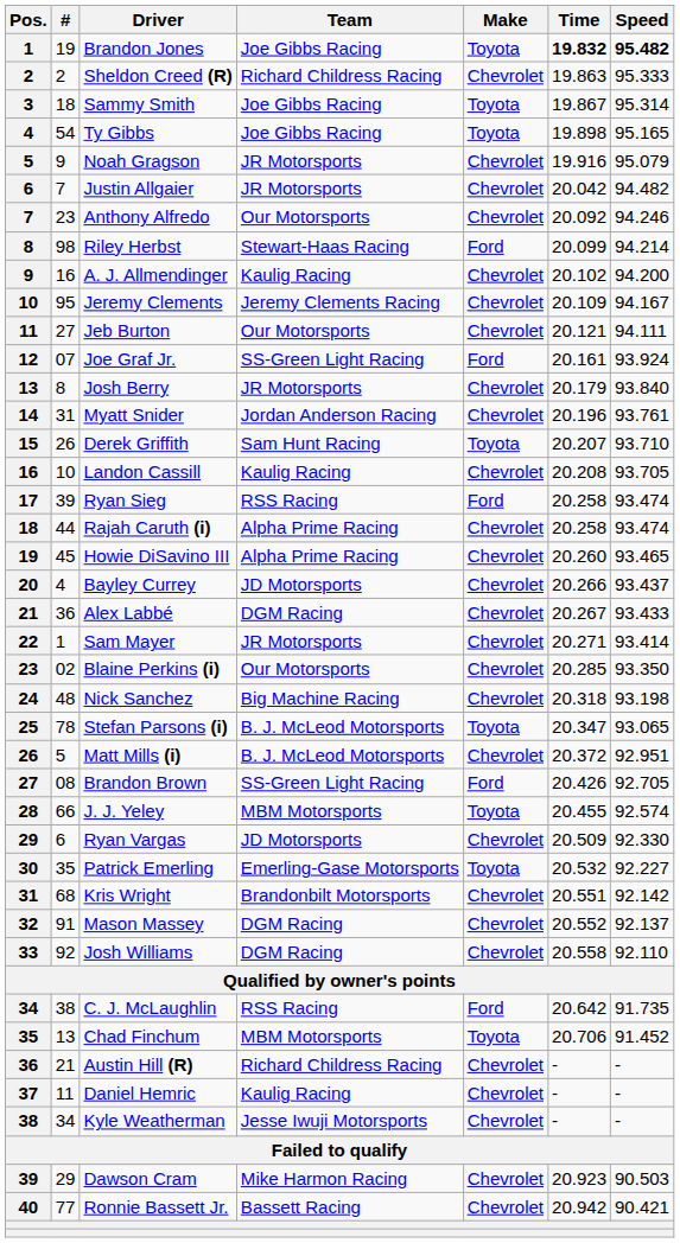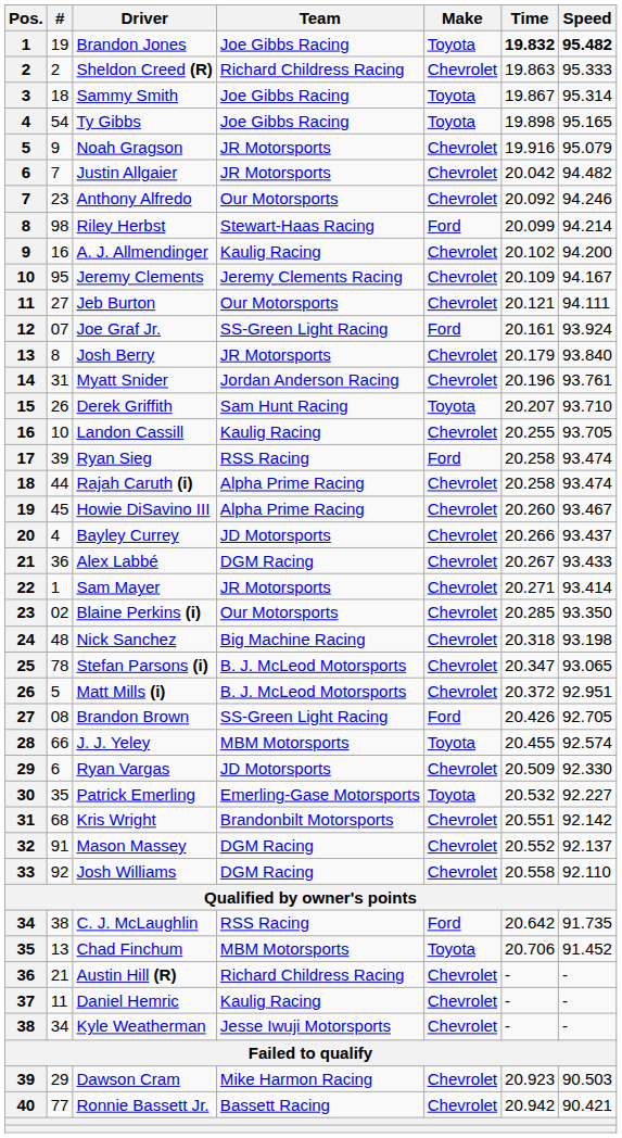 <table class="wikitable" style="font-size:95%">
 <tr>
 <th>Pos.</th>
 <th>#</th>
 <th>Driver</th>
 <th>Team</th>
 <th>Make</th>
 <th>Time</th>
 <th>Speed</th>
 </tr>
 <tr>
 <th>1</th>
 <td>19</td>
 <td><a href='#'>Brandon Jones</a></td>
 <td><a href='#'>Joe Gibbs Racing</a></td>
 <td><a href='#'>Toyota</a></td>
 <td><strong>19.832</strong></td>
 <td><strong>95.482</strong></td>
 </tr>
 <tr>
 <th>2</th>
 <td>2</td>
 <td><a href='#'>Sheldon Creed</a> <strong>(R)</strong></td>
 <td><a href='#'>Richard Childress Racing</a></td>
 <td><a href='#'>Chevrolet</a></td>
 <td>19.863</td>
 <td>95.333</td>
 </tr>
 <tr>
 <th>3</th>
 <td>18</td>
 <td><a href='#'>Sammy Smith</a></td>
 <td><a href='#'>Joe Gibbs Racing</a></td>
 <td><a href='#'>Toyota</a></td>
 <td>19.867</td>
 <td>95.314</td>
 </tr>
 <tr>
 <th>4</th>
 <td>54</td>
 <td><a href='#'>Ty Gibbs</a></td>
 <td><a href='#'>Joe Gibbs Racing</a></td>
 <td><a href='#'>Toyota</a></td>
 <td>19.898</td>
 <td>95.165</td>
 </tr>
 <tr>
 <th>5</th>
 <td>9</td>
 <td><a href='#'>Noah Gragson</a></td>
 <td><a href='#'>JR Motorsports</a></td>
 <td><a href='#'>Chevrolet</a></td>
 <td>19.916</td>
 <td>95.079</td>
 </tr>
 <tr>
 <th>6</th>
 <td>7</td>
 <td><a href='#'>Justin Allgaier</a></td>
 <td><a href='#'>JR Motorsports</a></td>
 <td><a href='#'>Chevrolet</a></td>
 <td>20.042</td>
 <td>94.482</td>
 </tr>
 <tr>
 <th>7</th>
 <td>23</td>
 <td><a href='#'>Anthony Alfredo</a></td>
 <td><a href='#'>Our Motorsports</a></td>
 <td><a href='#'>Chevrolet</a></td>
 <td>20.092</td>
 <td>94.246</td>
 </tr>
 <tr>
 <th>8</th>
 <td>98</td>
 <td><a href='#'>Riley Herbst</a></td>
 <td><a href='#'>Stewart-Haas Racing</a></td>
 <td><a href='#'>Ford</a></td>
 <td>20.099</td>
 <td>94.214</td>
 </tr>
 <tr>
 <th>9</th>
 <td>16</td>
 <td><a href='#'>A. J. Allmendinger</a></td>
 <td><a href='#'>Kaulig Racing</a></td>
 <td><a href='#'>Chevrolet</a></td>
 <td>20.102</td>
 <td>94.200</td>
 </tr>
 <tr>
 <th>10</th>
 <td>95</td>
 <td><a href='#'>Jeremy Clements</a></td>
 <td><a href='#'>Jeremy Clements Racing</a></td>
 <td><a href='#'>Chevrolet</a></td>
 <td>20.109</td>
 <td>94.167</td>
 </tr>
 <tr>
 <th>11</th>
 <td>27</td>
 <td><a href='#'>Jeb Burton</a></td>
 <td><a href='#'>Our Motorsports</a></td>
 <td><a href='#'>Chevrolet</a></td>
 <td>20.121</td>
 <td>94.111</td>
 </tr>
 <tr>
 <th>12</th>
 <td>07</td>
 <td><a href='#'>Joe Graf Jr.</a></td>
 <td><a href='#'>SS-Green Light Racing</a></td>
 <td><a href='#'>Ford</a></td>
 <td>20.161</td>
 <td>93.924</td>
 </tr>
 <tr>
 <th>13</th>
 <td>8</td>
 <td><a href='#'>Josh Berry</a></td>
 <td><a href='#'>JR Motorsports</a></td>
 <td><a href='#'>Chevrolet</a></td>
 <td>20.179</td>
 <td>93.840</td>
 </tr>
 <tr>
 <th>14</th>
 <td>31</td>
 <td><a href='#'>Myatt Snider</a></td>
 <td><a href='#'>Jordan Anderson Racing</a></td>
 <td><a href='#'>Chevrolet</a></td>
 <td>20.196</td>
 <td>93.761</td>
 </tr>
 <tr>
 <th>15</th>
 <td>26</td>
 <td><a href='#'>Derek Griffith</a></td>
 <td><a href='#'>Sam Hunt Racing</a></td>
 <td><a href='#'>Toyota</a></td>
 <td>20.207</td>
 <td>93.710</td>
 </tr>
 <tr>
 <th>16</th>
 <td>10</td>
 <td><a href='#'>Landon Cassill</a></td>
 <td><a href='#'>Kaulig Racing</a></td>
 <td><a href='#'>Chevrolet</a></td>
-<td>20.208</td>
+<td>20.255</td>
 <td>93.705</td>
 </tr>
 <tr>
 <th>17</th>
 <td>39</td>
 <td><a href='#'>Ryan Sieg</a></td>
 <td><a href='#'>RSS Racing</a></td>
 <td><a href='#'>Ford</a></td>
 <td>20.258</td>
 <td>93.474</td>
 </tr>
 <tr>
 <th>18</th>
 <td>44</td>
 <td><a href='#'>Rajah Caruth</a> <strong>(i)</strong></td>
 <td><a href='#'>Alpha Prime Racing</a></td>
 <td><a href='#'>Chevrolet</a></td>
 <td>20.258</td>
 <td>93.474</td>
 </tr>
 <tr>
 <th>19</th>
 <td>45</td>
 <td><a href='#'>Howie DiSavino III</a></td>
 <td><a href='#'>Alpha Prime Racing</a></td>
 <td><a href='#'>Chevrolet</a></td>
 <td>20.260</td>
-<td>93.465</td>
+<td>93.467</td>
 </tr>
 <tr>
 <th>20</th>
 <td>4</td>
 <td><a href='#'>Bayley Currey</a></td>
 <td><a href='#'>JD Motorsports</a></td>
 <td><a href='#'>Chevrolet</a></td>
 <td>20.266</td>
 <td>93.437</td>
 </tr>
 <tr>
 <th>21</th>
 <td>36</td>
 <td><a href='#'>Alex Labbé</a></td>
 <td><a href='#'>DGM Racing</a></td>
 <td><a href='#'>Chevrolet</a></td>
 <td>20.267</td>
 <td>93.433</td>
 </tr>
 <tr>
 <th>22</th>
 <td>1</td>
 <td><a href='#'>Sam Mayer</a></td>
 <td><a href='#'>JR Motorsports</a></td>
 <td><a href='#'>Chevrolet</a></td>
 <td>20.271</td>
 <td>93.414</td>
 </tr>
 <tr>
 <th>23</th>
 <td>02</td>
 <td><a href='#'>Blaine Perkins</a> <strong>(i)</strong></td>
 <td><a href='#'>Our Motorsports</a></td>
 <td><a href='#'>Chevrolet</a></td>
 <td>20.285</td>
 <td>93.350</td>
 </tr>
 <tr>
 <th>24</th>
 <td>48</td>
 <td><a href='#'>Nick Sanchez</a></td>
 <td><a href='#'>Big Machine Racing</a></td>
 <td><a href='#'>Chevrolet</a></td>
 <td>20.318</td>
 <td>93.198</td>
 </tr>
 <tr>
 <th>25</th>
 <td>78</td>
 <td><a href='#'>Stefan Parsons</a> <strong>(i)</strong></td>
 <td><a href='#'>B. J. McLeod Motorsports</a></td>
-<td><a href='#'>Toyota</a></td>
+<td><a href='#'>Chevrolet</a></td>
 <td>20.347</td>
 <td>93.065</td>
 </tr>
 <tr>
 <th>26</th>
 <td>5</td>
 <td><a href='#'>Matt Mills</a> <strong>(i)</strong></td>
 <td><a href='#'>B. J. McLeod Motorsports</a></td>
 <td><a href='#'>Chevrolet</a></td>
 <td>20.372</td>
 <td>92.951</td>
 </tr>
 <tr>
 <th>27</th>
 <td>08</td>
 <td><a href='#'>Brandon Brown</a></td>
 <td><a href='#'>SS-Green Light Racing</a></td>
 <td><a href='#'>Ford</a></td>
 <td>20.426</td>
 <td>92.705</td>
 </tr>
 <tr>
 <th>28</th>
 <td>66</td>
 <td><a href='#'>J. J. Yeley</a></td>
 <td><a href='#'>MBM Motorsports</a></td>
 <td><a href='#'>Toyota</a></td>
 <td>20.455</td>
 <td>92.574</td>
 </tr>
 <tr>
 <th>29</th>
 <td>6</td>
 <td><a href='#'>Ryan Vargas</a></td>
 <td><a href='#'>JD Motorsports</a></td>
 <td><a href='#'>Chevrolet</a></td>
 <td>20.509</td>
 <td>92.330</td>
 </tr>
 <tr>
 <th>30</th>
 <td>35</td>
 <td><a href='#'>Patrick Emerling</a></td>
 <td><a href='#'>Emerling-Gase Motorsports</a></td>
 <td><a href='#'>Toyota</a></td>
 <td>20.532</td>
 <td>92.227</td>
 </tr>
 <tr>
 <th>31</th>
 <td>68</td>
 <td><a href='#'>Kris Wright</a></td>
 <td><a href='#'>Brandonbilt Motorsports</a></td>
 <td><a href='#'>Chevrolet</a></td>
 <td>20.551</td>
 <td>92.142</td>
 </tr>
 <tr>
 <th>32</th>
 <td>91</td>
 <td><a href='#'>Mason Massey</a></td>
 <td><a href='#'>DGM Racing</a></td>
 <td><a href='#'>Chevrolet</a></td>
 <td>20.552</td>
 <td>92.137</td>
 </tr>
 <tr>
 <th>33</th>
 <td>92</td>
 <td><a href='#'>Josh Williams</a></td>
 <td><a href='#'>DGM Racing</a></td>
 <td><a href='#'>Chevrolet</a></td>
 <td>20.558</td>
 <td>92.110</td>
 </tr>
 <tr>
 <th colspan="7">Qualified by owner's points</th>
 </tr>
 <tr>
 <th>34</th>
 <td>38</td>
 <td><a href='#'>C. J. McLaughlin</a></td>
 <td><a href='#'>RSS Racing</a></td>
 <td><a href='#'>Ford</a></td>
 <td>20.642</td>
 <td>91.735</td>
 </tr>
 <tr>
 <th>35</th>
 <td>13</td>
 <td><a href='#'>Chad Finchum</a></td>
 <td><a href='#'>MBM Motorsports</a></td>
 <td><a href='#'>Toyota</a></td>
 <td>20.706</td>
 <td>91.452</td>
 </tr>
 <tr>
 <th>36</th>
 <td>21</td>
 <td><a href='#'>Austin Hill</a> <strong>(R)</strong></td>
 <td><a href='#'>Richard Childress Racing</a></td>
 <td><a href='#'>Chevrolet</a></td>
 <td>-</td>
 <td>-</td>
 </tr>
 <tr>
 <th>37</th>
 <td>11</td>
 <td><a href='#'>Daniel Hemric</a></td>
 <td><a href='#'>Kaulig Racing</a></td>
 <td><a href='#'>Chevrolet</a></td>
 <td>-</td>
 <td>-</td>
 </tr>
 <tr>
 <th>38</th>
 <td>34</td>
 <td><a href='#'>Kyle Weatherman</a></td>
 <td><a href='#'>Jesse Iwuji Motorsports</a></td>
 <td><a href='#'>Chevrolet</a></td>
 <td>-</td>
 <td>-</td>
 </tr>
 <tr>
 <th colspan="7">Failed to qualify</th>
 </tr>
 <tr>
 <th>39</th>
 <td>29</td>
 <td><a href='#'>Dawson Cram</a></td>
 <td><a href='#'>Mike Harmon Racing</a></td>
 <td><a href='#'>Chevrolet</a></td>
 <td>20.923</td>
 <td>90.503</td>
 </tr>
 <tr>
 <th>40</th>
 <td>77</td>
 <td><a href='#'>Ronnie Bassett Jr.</a></td>
 <td><a href='#'>Bassett Racing</a></td>
 <td><a href='#'>Chevrolet</a></td>
 <td>20.942</td>
 <td>90.421</td>
 </tr>
 <tr>
 <th colspan="7"></th>
 </tr>
 <tr>
 <th colspan="7"></th>
 </tr>
 </table>
